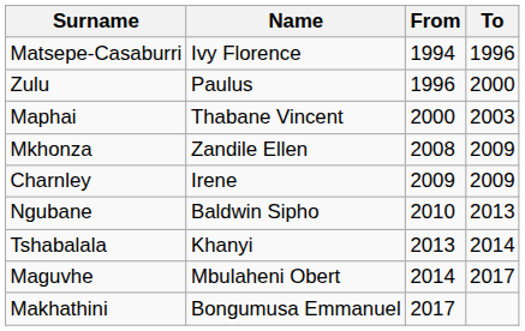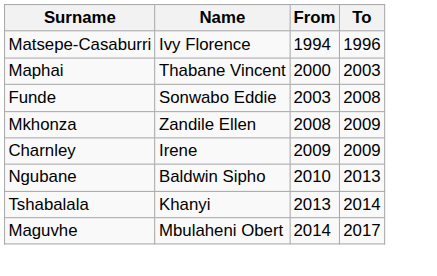 <table class="sortable wikitable">
 <tr>
 <th align=center>Surname</th>
 <th align=center>Name</th>
 <th align=center>From</th>
 <th align=center>To</th>
 </tr>
 <tr>
 <td>Matsepe-Casaburri</td>
 <td>Ivy Florence</td>
 <td>1994</td>
 <td>1996</td>
 </tr>
 <tr>
-<td>Zulu</td>
-<td>Paulus</td>
-<td>1996</td>
-<td>2000</td>
-</tr>
-<tr>
 <td>Maphai</td>
 <td>Thabane Vincent</td>
 <td>2000</td>
 <td>2003</td>
+</tr>
+<tr>
+<td>Funde</td>
+<td>Sonwabo Eddie</td>
+<td>2003</td>
+<td>2008</td>
 </tr>
 <tr>
 <td>Mkhonza</td>
 <td>Zandile Ellen</td>
 <td>2008</td>
 <td>2009</td>
 </tr>
 <tr>
 <td>Charnley</td>
 <td>Irene</td>
 <td>2009</td>
 <td>2009</td>
 </tr>
 <tr>
 <td>Ngubane</td>
 <td>Baldwin Sipho</td>
 <td>2010</td>
 <td>2013</td>
 </tr>
 <tr>
 <td>Tshabalala</td>
 <td>Khanyi</td>
 <td>2013</td>
 <td>2014</td>
 </tr>
 <tr>
 <td>Maguvhe</td>
 <td>Mbulaheni Obert</td>
 <td>2014</td>
 <td>2017</td>
 </tr>
-<tr>
-<td>Makhathini</td>
-<td>Bongumusa Emmanuel</td>
-<td>2017</td>
-<td></td>
-</tr>
 </table>
